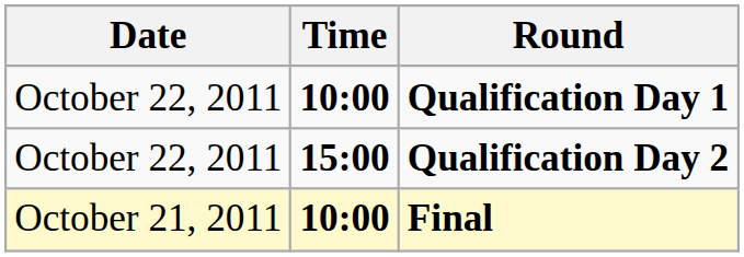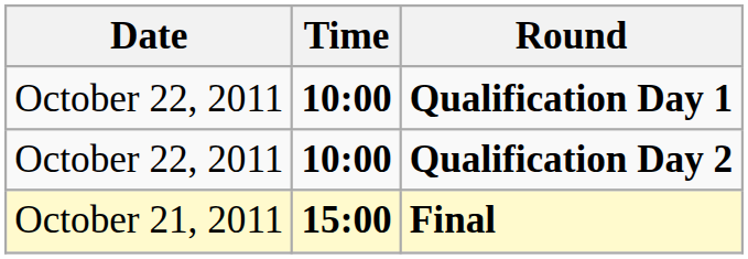 <table class="wikitable">
 <tr>
 <th>Date</th>
 <th>Time</th>
 <th>Round</th>
 </tr>
 <tr>
 <td>October 22, 2011</td>
 <td><strong>10:00</strong></td>
 <td><strong>Qualification Day 1</strong></td>
 </tr>
 <tr>
 <td>October 22, 2011</td>
-<td><strong>15:00</strong></td>
+<td><strong>10:00</strong></td>
 <td><strong>Qualification Day 2</strong></td>
 </tr>
 <tr style=background:lemonchiffon>
 <td>October 21, 2011</td>
-<td><strong>10:00</strong></td>
+<td><strong>15:00</strong></td>
 <td><strong>Final</strong></td>
 </tr>
 </table>
